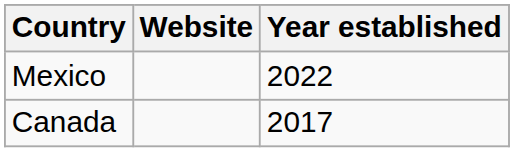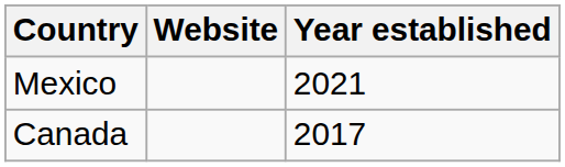 <table class="wikitable">
 <tr>
 <th>Country</th>
 <th>Website</th>
 <th>Year established</th>
 </tr>
 <tr>
 <td> Mexico</td>
 <td></td>
-<td>2022</td>
+<td>2021</td>
 </tr>
 <tr>
 <td> Canada</td>
 <td></td>
 <td>2017</td>
 </tr>
 </table>
